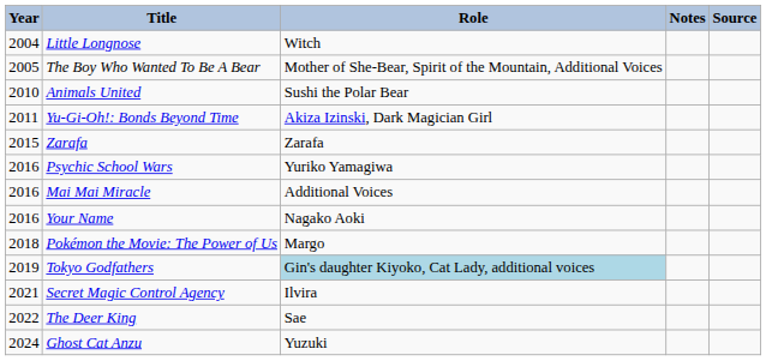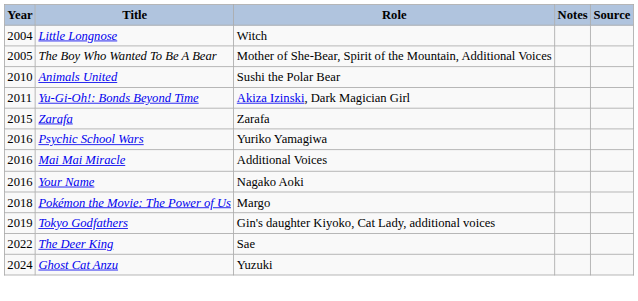 <table class="wikitable sortable plainrowheaders" style="width=95%; font-size: 95%;">
 <tr>
 <th style="background:#b0c4de;">Year</th>
 <th style="background:#b0c4de;">Title</th>
 <th style="background:#b0c4de;">Role</th>
 <th style="background:#b0c4de;">Notes</th>
 <th style="background:#b0c4de;">Source</th>
 </tr>
 <tr>
 <td>2004</td>
 <td><em><a href='#'>Little Longnose</a></em></td>
 <td>Witch</td>
 <td></td>
 <td></td>
 </tr>
 <tr>
 <td>2005</td>
 <td><em>The Boy Who Wanted To Be A Bear</em></td>
 <td>Mother of She-Bear, Spirit of the Mountain, Additional Voices</td>
 <td></td>
 <td></td>
 </tr>
 <tr>
 <td>2010</td>
 <td><em><a href='#'>Animals United</a></em></td>
 <td>Sushi the Polar Bear</td>
 <td></td>
 <td></td>
 </tr>
 <tr>
 <td>2011</td>
 <td><em><a href='#'>Yu-Gi-Oh!: Bonds Beyond Time</a></em></td>
 <td><a href='#'>Akiza Izinski</a>, Dark Magician Girl</td>
 <td></td>
 <td></td>
 </tr>
 <tr>
 <td>2015</td>
 <td><em><a href='#'>Zarafa</a></em></td>
 <td>Zarafa</td>
 <td></td>
 <td></td>
 </tr>
 <tr>
 <td>2016</td>
 <td><em><a href='#'>Psychic School Wars</a></em></td>
 <td>Yuriko Yamagiwa</td>
 <td></td>
 <td></td>
 </tr>
 <tr>
 <td>2016</td>
 <td><em><a href='#'>Mai Mai Miracle</a></em></td>
 <td>Additional Voices</td>
 <td></td>
 <td></td>
 </tr>
 <tr>
 <td>2016</td>
 <td><em><a href='#'>Your Name</a></em></td>
 <td>Nagako Aoki</td>
 <td></td>
 <td></td>
 </tr>
 <tr>
 <td>2018</td>
 <td><em><a href='#'>Pokémon the Movie: The Power of Us</a></em></td>
 <td>Margo</td>
 <td></td>
 <td></td>
 </tr>
 <tr>
 <td>2019</td>
 <td><em><a href='#'>Tokyo Godfathers</a></em></td>
-<td style="background: lightblue;">Gin's daughter Kiyoko, Cat Lady, additional voices</td>
-<td></td>
-<td></td>
-</tr>
-<tr>
-<td>2021</td>
-<td><em><a href='#'>Secret Magic Control Agency</a></em></td>
-<td>Ilvira</td>
+<td>Gin's daughter Kiyoko, Cat Lady, additional voices</td>
 <td></td>
 <td></td>
 </tr>
 <tr>
 <td>2022</td>
 <td><em><a href='#'>The Deer King</a></em></td>
 <td>Sae</td>
 <td></td>
 <td></td>
 </tr>
 <tr>
 <td>2024</td>
 <td><a href='#'><em>Ghost Cat Anzu</em></a></td>
 <td>Yuzuki</td>
 <td></td>
 <td></td>
 </tr>
 </table>
